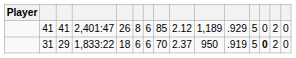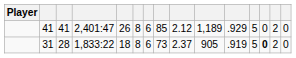 <table class="wikitable sortable" style=" text-align:center;">
 <tr>
 <th>Player</th>
 <th></th>
 <th></th>
 <th></th>
 <th></th>
 <th></th>
 <th></th>
 <th></th>
 <th></th>
 <th></th>
 <th></th>
 <th></th>
 <th></th>
 <th></th>
 <th></th>
 </tr>
 <tr>
 <td></td>
 <td>41</td>
 <td>41</td>
 <td>2,401:47</td>
 <td>26</td>
 <td>8</td>
 <td>6</td>
 <td>85</td>
 <td>2.12</td>
 <td>1,189</td>
 <td>.929</td>
 <td>5</td>
 <td>0</td>
 <td>2</td>
 <td>0</td>
 </tr>
 <tr>
 <td></td>
 <td>31</td>
-<td>29</td>
+<td>28</td>
 <td>1,833:22</td>
 <td>18</td>
+<td>8</td>
 <td>6</td>
-<td>6</td>
-<td>70</td>
+<td>73</td>
 <td>2.37</td>
-<td>950</td>
+<td>905</td>
 <td>.919</td>
 <td>5</td>
 <td><strong>0</strong></td>
 <td>2</td>
 <td>0</td>
 </tr>
 </table>
